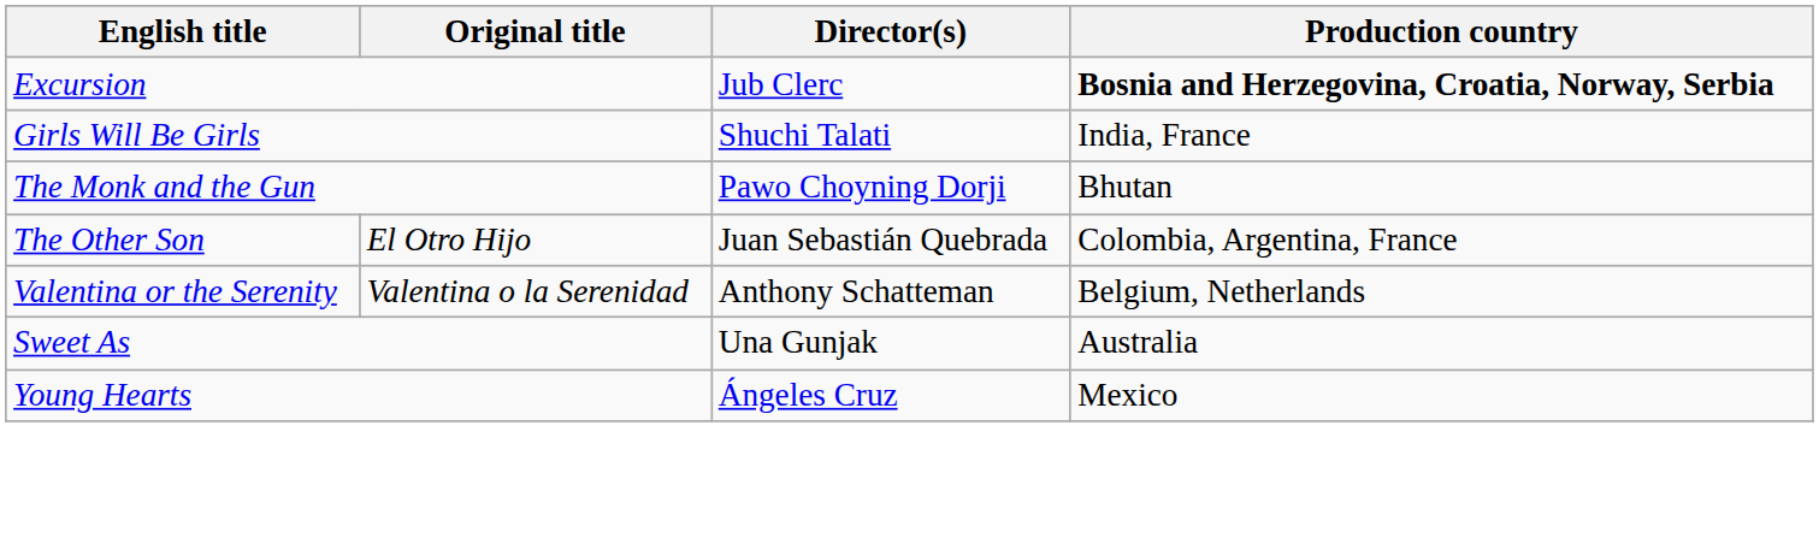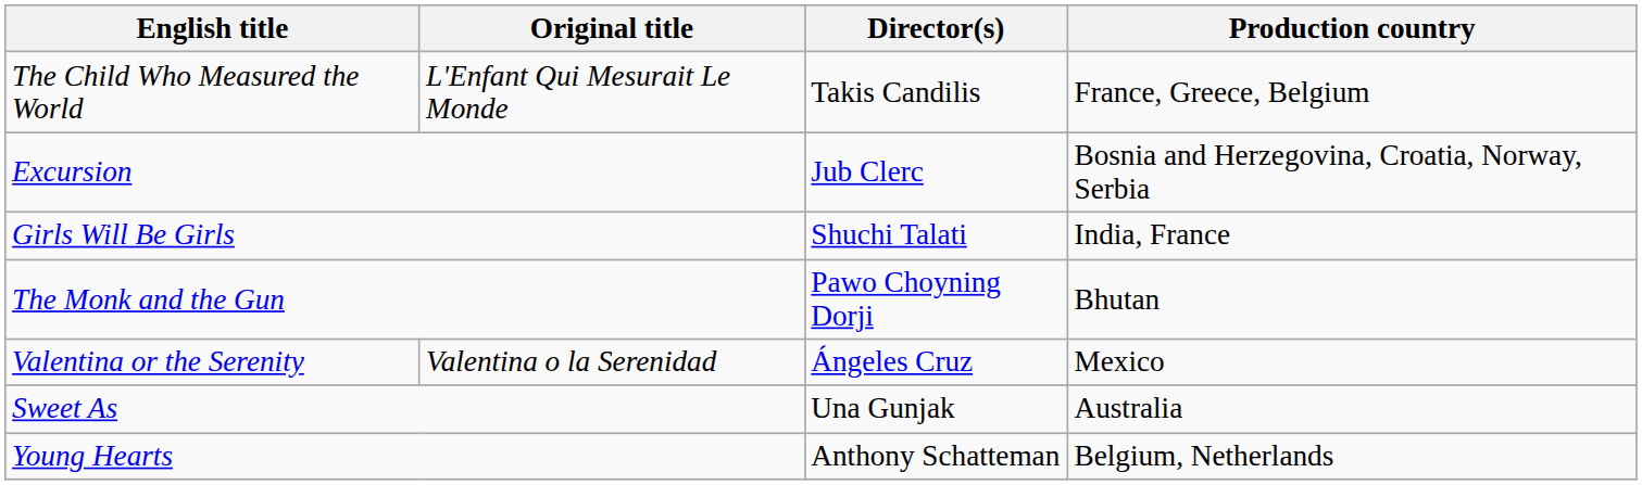 <table class="wikitable" style="width:100%; margin-bottom:4px">
 <tr>
 <th>English title</th>
 <th>Original title</th>
 <th>Director(s)</th>
 <th>Production country</th>
 </tr>
 <tr>
+<td><em>The Child Who Measured the World</em></td>
+<td><em>L'Enfant Qui Mesurait Le Monde</em></td>
+<td>Takis Candilis</td>
+<td>France, Greece, Belgium</td>
+</tr>
+<tr>
 <td colspan="2"><em><a href='#'>Excursion</a></em></td>
 <td><a href='#'>Jub Clerc</a></td>
-<td><strong>Bosnia and Herzegovina, Croatia, Norway, Serbia</strong></td>
+<td>Bosnia and Herzegovina, Croatia, Norway, Serbia</td>
 </tr>
 <tr>
 <td colspan="2"><em><a href='#'>Girls Will Be Girls</a></em></td>
 <td><a href='#'>Shuchi Talati</a></td>
 <td>India, France</td>
 </tr>
 <tr>
 <td colspan="2"><em><a href='#'>The Monk and the Gun</a></em></td>
 <td><a href='#'>Pawo Choyning Dorji</a></td>
 <td>Bhutan</td>
 </tr>
 <tr>
-<td><em><a href='#'>The Other Son</a></em></td>
-<td><em>El Otro Hijo</em></td>
-<td>Juan Sebastián Quebrada</td>
-<td>Colombia, Argentina, France</td>
-</tr>
-<tr>
 <td><em><a href='#'>Valentina or the Serenity</a></em></td>
 <td><em>Valentina o la Serenidad</em></td>
-<td>Anthony Schatteman</td>
-<td>Belgium, Netherlands</td>
+<td><a href='#'>Ángeles Cruz</a></td>
+<td>Mexico</td>
 </tr>
 <tr>
 <td colspan="2"><em><a href='#'>Sweet As</a></em></td>
 <td>Una Gunjak</td>
 <td>Australia</td>
 </tr>
 <tr>
 <td colspan="2"><em><a href='#'>Young Hearts</a></em></td>
-<td><a href='#'>Ángeles Cruz</a></td>
-<td>Mexico</td>
+<td>Anthony Schatteman</td>
+<td>Belgium, Netherlands</td>
 </tr>
 </table>
